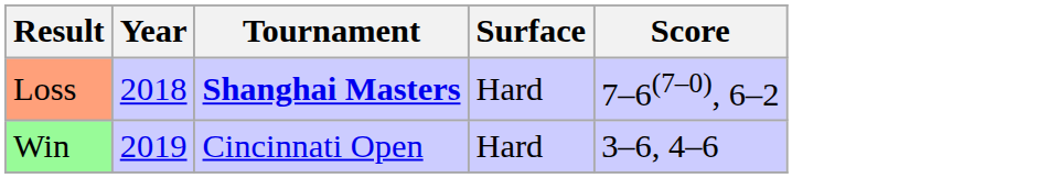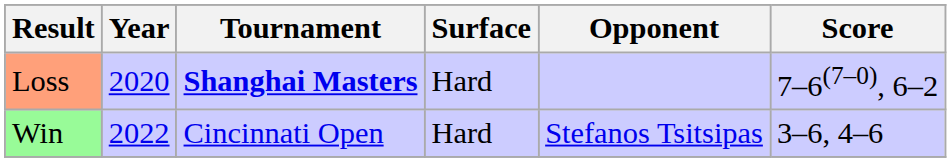 <table class="sortable wikitable">
 <tr>
 <th>Result</th>
 <th>Year</th>
 <th>Tournament</th>
 <th>Surface</th>
+<th>Opponent</th>
 <th class="unsortable">Score</th>
 </tr>
 <tr style="background:#ccccff;">
 <td bgcolor=ffa07a>Loss</td>
-<td><a href='#'>2018</a></td>
+<td><a href='#'>2020</a></td>
 <td><strong><a href='#'>Shanghai Masters</a></strong></td>
 <td>Hard</td>
+<td> </td>
 <td>7–6<sup>(7–0)</sup>, 6–2</td>
 </tr>
 <tr style="background:#ccccff;">
 <td bgcolor=98fb98>Win</td>
-<td><a href='#'>2019</a></td>
+<td><a href='#'>2022</a></td>
 <td><a href='#'>Cincinnati Open</a></td>
 <td>Hard</td>
+<td> <a href='#'>Stefanos Tsitsipas</a></td>
 <td>3–6, 4–6</td>
 </tr>
 </table>
